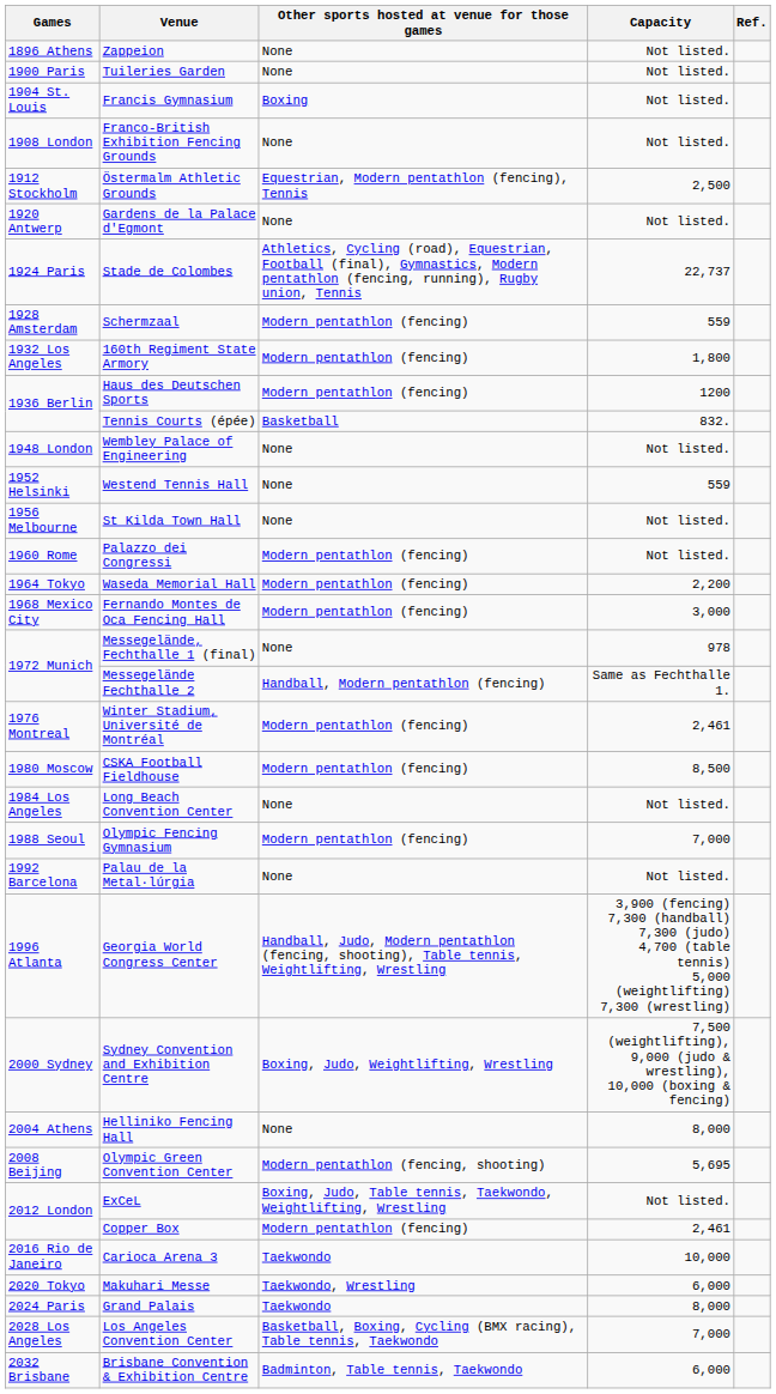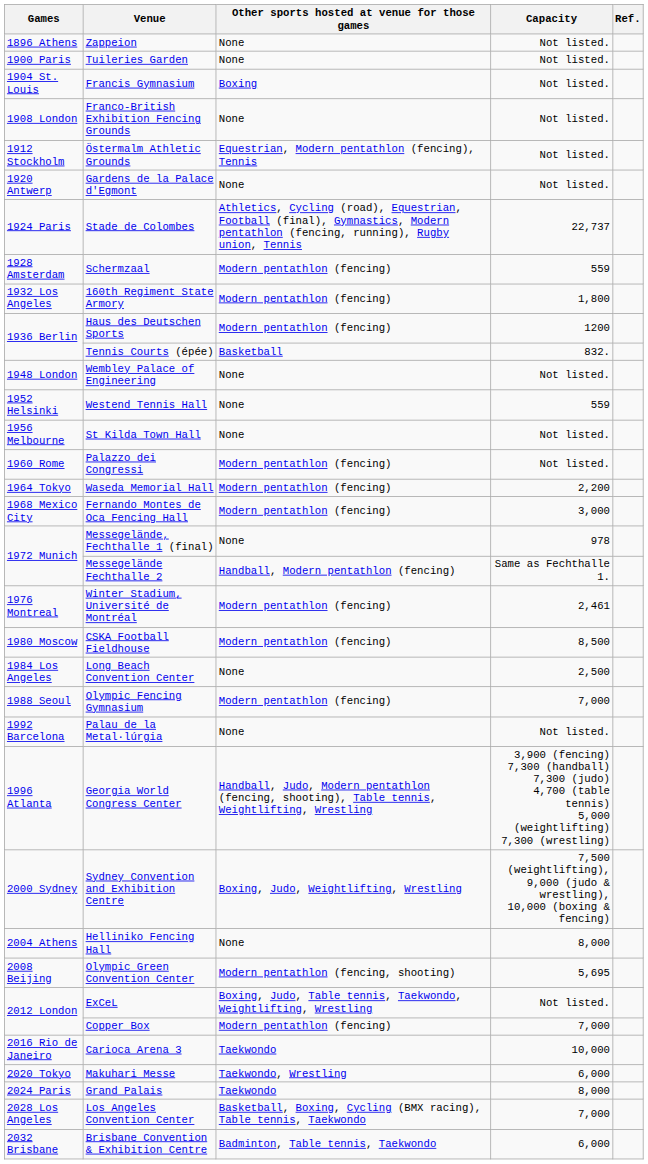 <table class="wikitable sortable" width=780px>
 <tr>
 <th>Games</th>
 <th>Venue</th>
 <th>Other sports hosted at venue for those games</th>
 <th>Capacity</th>
 <th>Ref.</th>
 </tr>
 <tr>
 <td><a href='#'>1896 Athens</a></td>
 <td><a href='#'>Zappeion</a></td>
 <td>None</td>
 <td align="right">Not listed.</td>
 <td align=center></td>
 </tr>
 <tr>
 <td><a href='#'>1900 Paris</a></td>
 <td><a href='#'>Tuileries Garden</a></td>
 <td>None</td>
 <td align=right>Not listed.</td>
 <td align=center></td>
 </tr>
 <tr>
 <td><a href='#'>1904 St. Louis</a></td>
 <td><a href='#'>Francis Gymnasium</a></td>
 <td><a href='#'>Boxing</a></td>
 <td align="right">Not listed.</td>
 <td align=center></td>
 </tr>
 <tr>
 <td><a href='#'>1908 London</a></td>
 <td><a href='#'>Franco-British Exhibition Fencing Grounds</a></td>
 <td>None</td>
 <td align="right">Not listed.</td>
 <td align=center></td>
 </tr>
 <tr>
 <td><a href='#'>1912 Stockholm</a></td>
 <td><a href='#'>Östermalm Athletic Grounds</a></td>
 <td><a href='#'>Equestrian</a>, <a href='#'>Modern pentathlon</a> (fencing), <a href='#'>Tennis</a></td>
-<td align="right">2,500</td>
+<td align="right">Not listed.</td>
 <td align=center></td>
 </tr>
 <tr>
 <td><a href='#'>1920 Antwerp</a></td>
 <td><a href='#'>Gardens de la Palace d'Egmont</a></td>
 <td>None</td>
 <td align="right">Not listed.</td>
 <td align=center></td>
 </tr>
 <tr>
 <td><a href='#'>1924 Paris</a></td>
 <td><a href='#'>Stade de Colombes</a></td>
 <td><a href='#'>Athletics</a>, <a href='#'>Cycling</a> (road), <a href='#'>Equestrian</a>, <a href='#'>Football</a> (final), <a href='#'>Gymnastics</a>, <a href='#'>Modern pentathlon</a> (fencing, running), <a href='#'>Rugby union</a>, <a href='#'>Tennis</a></td>
 <td align="right">22,737</td>
 <td align=center></td>
 </tr>
 <tr>
 <td><a href='#'>1928 Amsterdam</a></td>
 <td><a href='#'>Schermzaal</a></td>
 <td><a href='#'>Modern pentathlon</a> (fencing)</td>
 <td align="right">559</td>
 <td align=center></td>
 </tr>
 <tr>
 <td><a href='#'>1932 Los Angeles</a></td>
 <td><a href='#'>160th Regiment State Armory</a></td>
 <td><a href='#'>Modern pentathlon</a> (fencing)</td>
 <td align="right">1,800</td>
 <td align=center></td>
 </tr>
 <tr>
 <td rowspan="2"><a href='#'>1936 Berlin</a></td>
 <td><a href='#'>Haus des Deutschen Sports</a></td>
 <td><a href='#'>Modern pentathlon</a> (fencing)</td>
 <td align="right">1200</td>
 <td align=center></td>
 </tr>
 <tr>
 <td><a href='#'>Tennis Courts</a> (épée)</td>
 <td><a href='#'>Basketball</a></td>
 <td align="right">832.</td>
 <td align=center></td>
 </tr>
 <tr>
 <td><a href='#'>1948 London</a></td>
 <td><a href='#'>Wembley Palace of Engineering</a></td>
 <td>None</td>
 <td align="right">Not listed.</td>
 <td align=center></td>
 </tr>
 <tr>
 <td><a href='#'>1952 Helsinki</a></td>
 <td><a href='#'>Westend Tennis Hall</a></td>
 <td>None</td>
 <td align="right">559</td>
 <td align=center></td>
 </tr>
 <tr>
 <td><a href='#'>1956 Melbourne</a></td>
 <td><a href='#'>St Kilda Town Hall</a></td>
 <td>None</td>
 <td align="right">Not listed.</td>
 <td align=center></td>
 </tr>
 <tr>
 <td><a href='#'>1960 Rome</a></td>
 <td><a href='#'>Palazzo dei Congressi</a></td>
 <td><a href='#'>Modern pentathlon</a> (fencing)</td>
 <td align="right">Not listed.</td>
 <td align=center></td>
 </tr>
 <tr>
 <td><a href='#'>1964 Tokyo</a></td>
 <td><a href='#'>Waseda Memorial Hall</a></td>
 <td><a href='#'>Modern pentathlon</a> (fencing)</td>
 <td align="right">2,200</td>
 <td align=center></td>
 </tr>
 <tr>
 <td><a href='#'>1968 Mexico City</a></td>
 <td><a href='#'>Fernando Montes de Oca Fencing Hall</a></td>
 <td><a href='#'>Modern pentathlon</a> (fencing)</td>
 <td align="right">3,000</td>
 <td align=center></td>
 </tr>
 <tr>
 <td rowspan="2"><a href='#'>1972 Munich</a></td>
 <td><a href='#'>Messegelände, Fechthalle 1</a> (final)</td>
 <td>None</td>
 <td align="right">978</td>
 <td align=center></td>
 </tr>
 <tr>
 <td><a href='#'>Messegelände Fechthalle 2</a></td>
 <td><a href='#'>Handball</a>, <a href='#'>Modern pentathlon</a> (fencing)</td>
 <td align="right">Same as Fechthalle 1.</td>
 <td align=center></td>
 </tr>
 <tr>
 <td><a href='#'>1976 Montreal</a></td>
 <td><a href='#'>Winter Stadium, Université de Montréal</a></td>
 <td><a href='#'>Modern pentathlon</a> (fencing)</td>
 <td align="right">2,461</td>
 <td align=center></td>
 </tr>
 <tr>
 <td><a href='#'>1980 Moscow</a></td>
 <td><a href='#'>CSKA Football Fieldhouse</a></td>
 <td><a href='#'>Modern pentathlon</a> (fencing)</td>
 <td align="right">8,500</td>
 <td align=center></td>
 </tr>
 <tr>
 <td><a href='#'>1984 Los Angeles</a></td>
 <td><a href='#'>Long Beach Convention Center</a></td>
 <td>None</td>
-<td align="right">Not listed.</td>
+<td align="right">2,500</td>
 <td align=center></td>
 </tr>
 <tr>
 <td><a href='#'>1988 Seoul</a></td>
 <td><a href='#'>Olympic Fencing Gymnasium</a></td>
 <td><a href='#'>Modern pentathlon</a> (fencing)</td>
 <td align="right">7,000</td>
 <td align=center></td>
 </tr>
 <tr>
 <td><a href='#'>1992 Barcelona</a></td>
 <td><a href='#'>Palau de la Metal·lúrgia</a></td>
 <td>None</td>
 <td align="right">Not listed.</td>
 <td align=center></td>
 </tr>
 <tr>
 <td><a href='#'>1996 Atlanta</a></td>
 <td><a href='#'>Georgia World Congress Center</a></td>
 <td><a href='#'>Handball</a>, <a href='#'>Judo</a>, <a href='#'>Modern pentathlon</a> (fencing, shooting), <a href='#'>Table tennis</a>, <a href='#'>Weightlifting</a>, <a href='#'>Wrestling</a></td>
 <td align="right">3,900 (fencing)<br>7,300 (handball)<br>7,300 (judo)<br>4,700 (table tennis)<br>5,000 (weightlifting)<br>7,300 (wrestling)</td>
 <td align=center></td>
 </tr>
 <tr>
 <td><a href='#'>2000 Sydney</a></td>
 <td><a href='#'>Sydney Convention and Exhibition Centre</a></td>
 <td><a href='#'>Boxing</a>, <a href='#'>Judo</a>, <a href='#'>Weightlifting</a>, <a href='#'>Wrestling</a></td>
 <td align="right">7,500 (weightlifting),<br>9,000 (judo & wrestling),<br>10,000 (boxing & fencing)</td>
 <td align=center></td>
 </tr>
 <tr>
 <td><a href='#'>2004 Athens</a></td>
 <td><a href='#'>Helliniko Fencing Hall</a></td>
 <td>None</td>
 <td align="right">8,000</td>
 <td align=center></td>
 </tr>
 <tr>
 <td><a href='#'>2008 Beijing</a></td>
 <td><a href='#'>Olympic Green Convention Center</a></td>
 <td><a href='#'>Modern pentathlon</a> (fencing, shooting)</td>
 <td align="right">5,695</td>
 <td align=center></td>
 </tr>
 <tr>
 <td rowspan="2"><a href='#'>2012 London</a></td>
 <td><a href='#'>ExCeL</a></td>
 <td><a href='#'>Boxing</a>, <a href='#'>Judo</a>, <a href='#'>Table tennis</a>, <a href='#'>Taekwondo</a>, <a href='#'>Weightlifting</a>, <a href='#'>Wrestling</a></td>
 <td align="right">Not listed.</td>
 <td align=center></td>
 </tr>
 <tr>
 <td><a href='#'>Copper Box</a></td>
 <td><a href='#'>Modern pentathlon</a> (fencing)</td>
-<td align="right">2,461</td>
+<td align="right">7,000</td>
 <td align=center></td>
 </tr>
 <tr>
 <td><a href='#'>2016 Rio de Janeiro</a></td>
 <td><a href='#'>Carioca Arena 3</a></td>
 <td><a href='#'>Taekwondo</a></td>
 <td align="right">10,000</td>
 <td align="center"></td>
 </tr>
 <tr>
 <td><a href='#'>2020 Tokyo</a></td>
 <td><a href='#'>Makuhari Messe</a></td>
 <td><a href='#'>Taekwondo</a>, <a href='#'>Wrestling</a></td>
 <td align="right">6,000</td>
 <td align="center"></td>
 </tr>
 <tr>
 <td><a href='#'>2024 Paris</a></td>
 <td><a href='#'>Grand Palais</a></td>
 <td><a href='#'>Taekwondo</a></td>
 <td align="right">8,000</td>
 <td align="center"></td>
 </tr>
 <tr>
 <td><a href='#'>2028 Los Angeles</a></td>
 <td><a href='#'>Los Angeles Convention Center</a></td>
 <td><a href='#'>Basketball</a>, <a href='#'>Boxing</a>, <a href='#'>Cycling</a> (BMX racing), <a href='#'>Table tennis</a>, <a href='#'>Taekwondo</a></td>
 <td align="right">7,000</td>
 <td align="center"></td>
 </tr>
 <tr>
 <td><a href='#'>2032 Brisbane</a></td>
 <td><a href='#'>Brisbane Convention & Exhibition Centre</a></td>
 <td><a href='#'>Badminton</a>, <a href='#'>Table tennis</a>, <a href='#'>Taekwondo</a></td>
 <td align="right">6,000</td>
 <td align="center"></td>
 </tr>
 </table>
